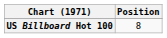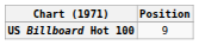 <table class="wikitable plainrowheaders" style="text-align:center">
 <tr>
 <th scope="col">Chart (1971)</th>
 <th scope="col">Position</th>
 </tr>
 <tr>
 </tr>
 <tr>
 <th scope="row">US <em>Billboard</em> Hot 100</th>
-<td>8</td>
+<td>9</td>
 </tr>
 </table>
